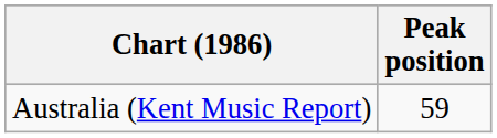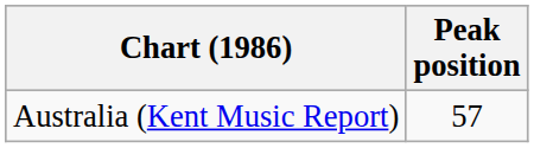 <table class="wikitable sortable plainrowheaders">
 <tr>
 <th scope="col">Chart (1986)</th>
 <th scope="col">Peak<br>position</th>
 </tr>
 <tr>
 <td>Australia (<a href='#'>Kent Music Report</a>)</td>
-<td align="center">59</td>
+<td align="center">57</td>
 </tr>
 </table>
